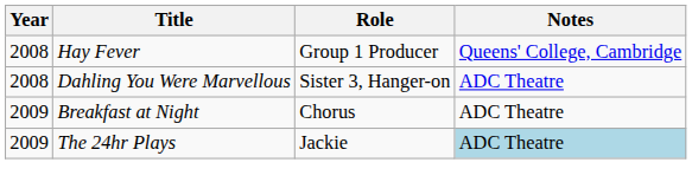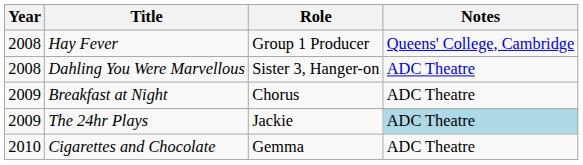 <table class="wikitable sortable">
 <tr>
 <th>Year</th>
 <th>Title</th>
 <th>Role</th>
 <th class="unsortable">Notes</th>
 </tr>
 <tr>
 <td>2008</td>
 <td><em>Hay Fever</em></td>
 <td>Group 1 Producer</td>
 <td><a href='#'>Queens' College, Cambridge</a></td>
 </tr>
 <tr>
 <td>2008</td>
 <td><em>Dahling You Were Marvellous</em></td>
 <td>Sister 3, Hanger-on</td>
 <td><a href='#'>ADC Theatre</a></td>
 </tr>
 <tr>
 <td>2009</td>
 <td><em>Breakfast at Night</em></td>
 <td>Chorus</td>
 <td>ADC Theatre</td>
 </tr>
 <tr>
 <td>2009</td>
 <td><em>The 24hr Plays</em></td>
 <td>Jackie</td>
 <td style="background: lightblue;">ADC Theatre</td>
 </tr>
+<tr>
+<td>2010</td>
+<td><em>Cigarettes and Chocolate</em></td>
+<td>Gemma</td>
+<td>ADC Theatre</td>
+</tr>
 </table>
